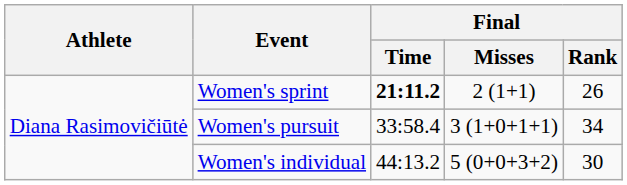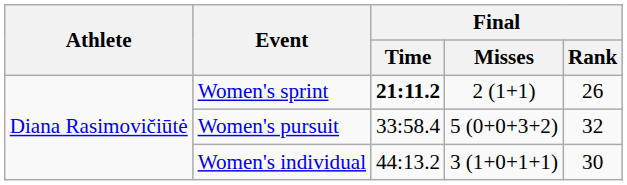 <table class="wikitable" style="font-size:90%">
 <tr>
 <th rowspan="2">Athlete</th>
 <th rowspan="2">Event</th>
 <th colspan="3">Final</th>
 </tr>
 <tr>
 <th>Time</th>
 <th>Misses</th>
 <th>Rank</th>
 </tr>
 <tr>
 <td rowspan="3"><a href='#'>Diana Rasimovičiūtė</a></td>
 <td><a href='#'>Women's sprint</a></td>
 <td align="center"><strong>21:11.2</strong></td>
 <td align="center">2 (1+1)</td>
 <td align="center">26</td>
 </tr>
 <tr>
 <td><a href='#'>Women's pursuit</a></td>
 <td align="center">33:58.4</td>
-<td align="center">3 (1+0+1+1)</td>
-<td align="center">34</td>
+<td align="center">5 (0+0+3+2)</td>
+<td align="center">32</td>
 </tr>
 <tr>
 <td><a href='#'>Women's individual</a></td>
 <td align="center">44:13.2</td>
-<td align="center">5 (0+0+3+2)</td>
+<td align="center">3 (1+0+1+1)</td>
 <td align="center">30</td>
 </tr>
 </table>
